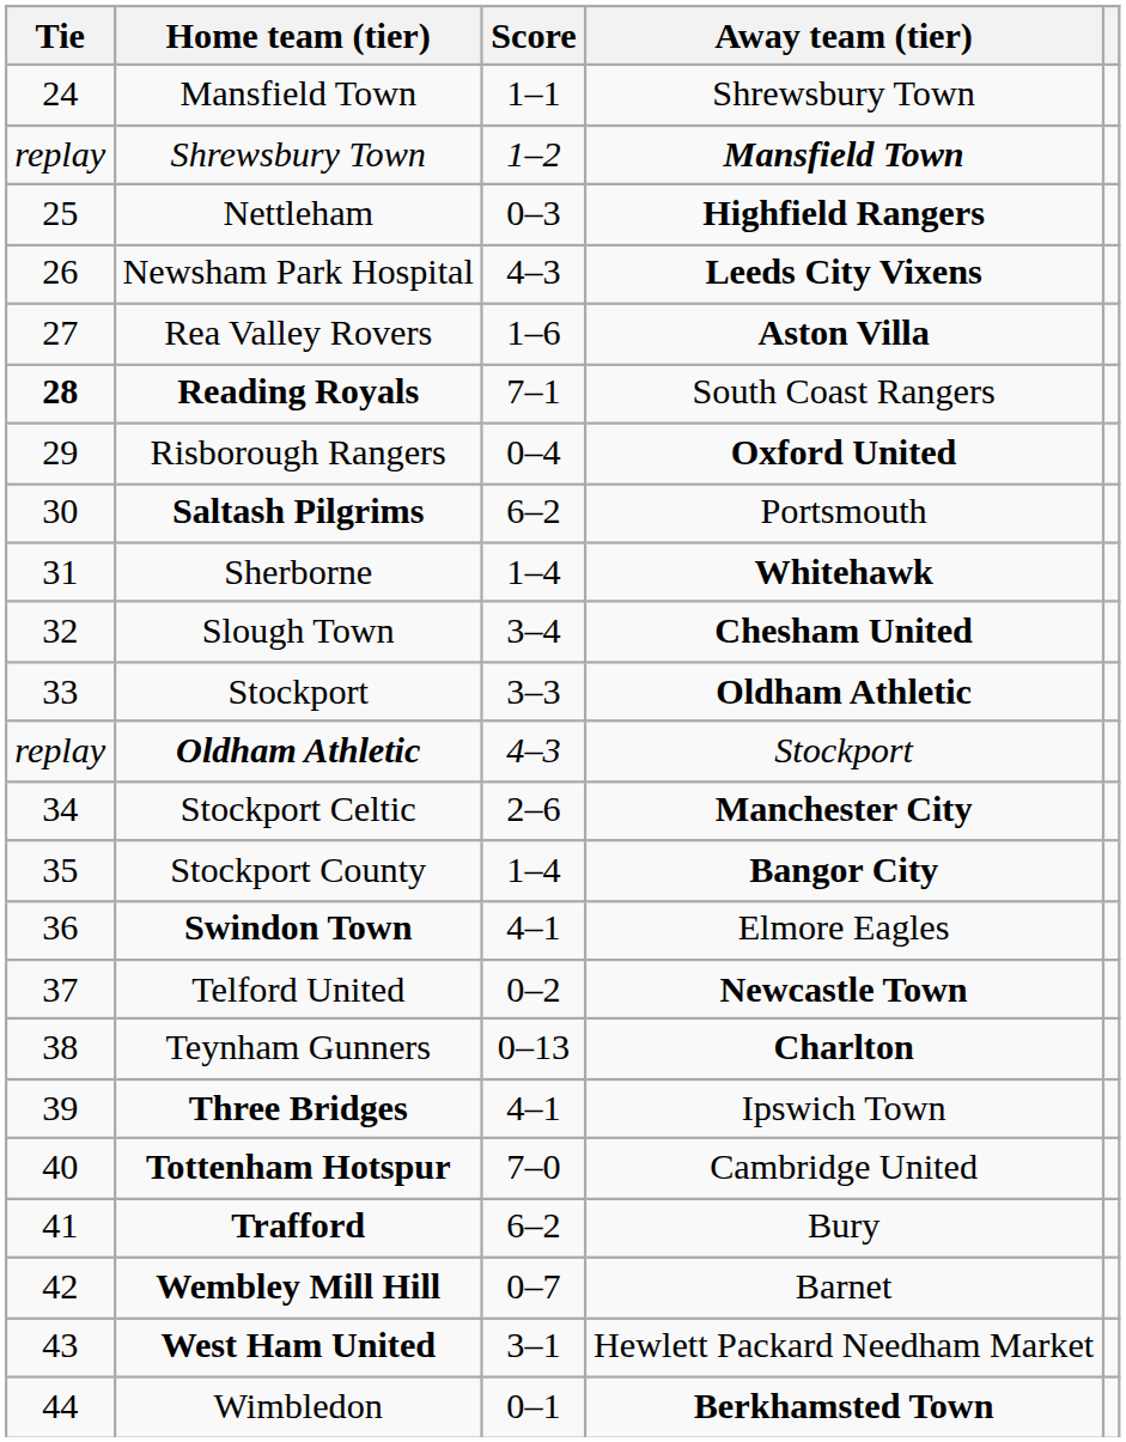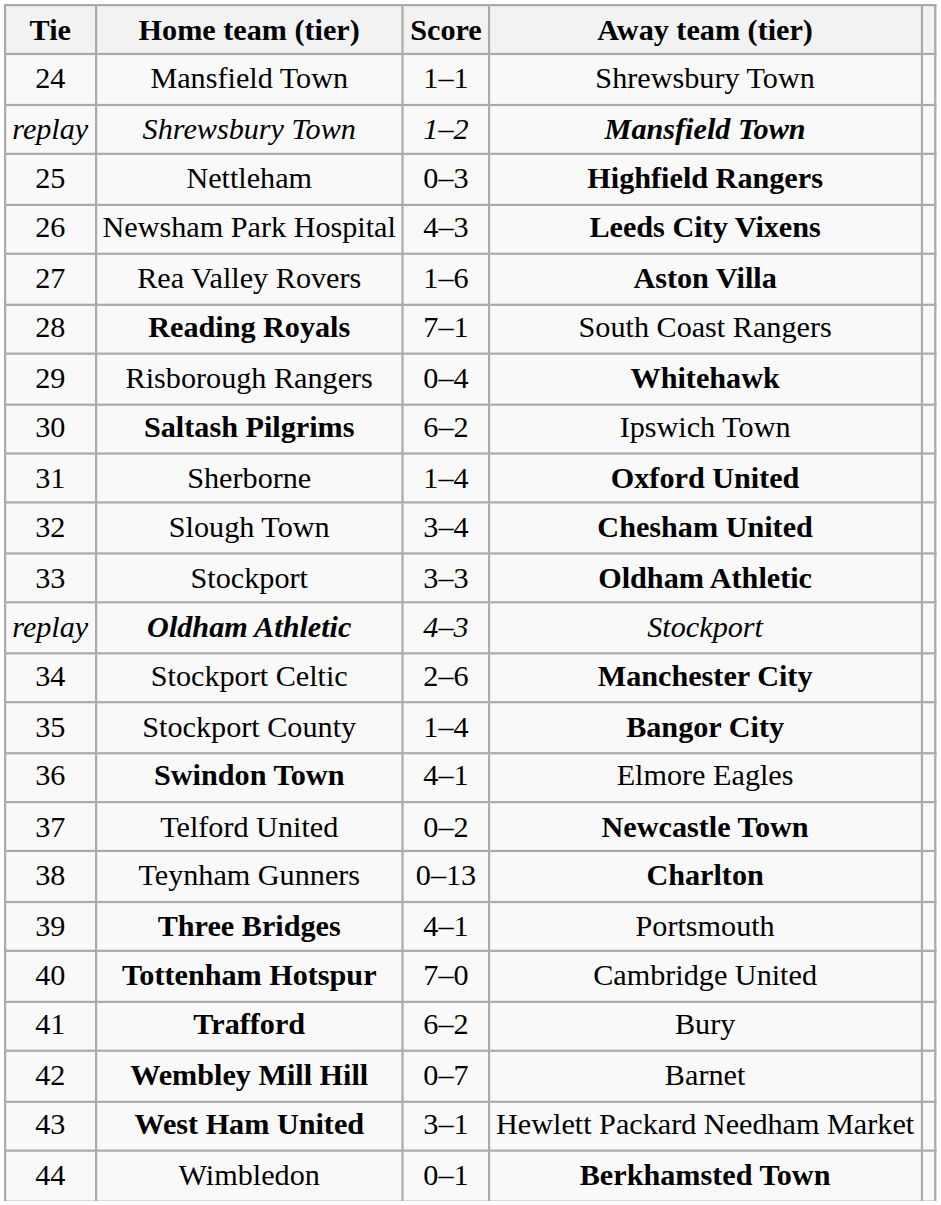 <table class="wikitable" style="text-align:center; font-size:85%">
 <tr>
 <th>Tie</th>
 <th>Home team (tier)</th>
 <th>Score</th>
 <th>Away team (tier)</th>
 <th></th>
 </tr>
 <tr>
 <td align="center">24</td>
 <td>Mansfield Town</td>
 <td align="center">1–1 </td>
 <td>Shrewsbury Town</td>
 <td></td>
 </tr>
 <tr>
 <td align="center"><em>replay</em></td>
 <td><em>Shrewsbury Town</em></td>
 <td align="center"><em>1–2</em></td>
 <td><strong><em>Mansfield Town</em></strong></td>
 <td></td>
 </tr>
 <tr>
 <td align="center">25</td>
 <td>Nettleham</td>
 <td align="center">0–3</td>
 <td><strong>Highfield Rangers</strong></td>
 <td></td>
 </tr>
 <tr>
 <td align="center">26</td>
 <td>Newsham Park Hospital</td>
 <td align="center">4–3</td>
 <td><strong>Leeds City Vixens</strong></td>
 <td></td>
 </tr>
 <tr>
 <td align="center">27</td>
 <td>Rea Valley Rovers</td>
 <td align="center">1–6</td>
 <td><strong>Aston Villa</strong></td>
 <td></td>
 </tr>
 <tr>
-<td align="center"><strong>28</strong></td>
+<td align="center">28</td>
 <td><strong>Reading Royals</strong></td>
 <td align="center">7–1</td>
 <td>South Coast Rangers</td>
 <td></td>
 </tr>
 <tr>
 <td align="center">29</td>
 <td>Risborough Rangers</td>
 <td align="center">0–4</td>
-<td><strong>Oxford United</strong></td>
+<td><strong>Whitehawk</strong></td>
 <td></td>
 </tr>
 <tr>
 <td align="center">30</td>
 <td><strong>Saltash Pilgrims</strong></td>
 <td align="center">6–2</td>
-<td>Portsmouth</td>
+<td>Ipswich Town</td>
 <td></td>
 </tr>
 <tr>
 <td align="center">31</td>
 <td>Sherborne</td>
 <td align="center">1–4</td>
-<td><strong>Whitehawk</strong></td>
+<td><strong>Oxford United</strong></td>
 <td></td>
 </tr>
 <tr>
 <td align="center">32</td>
 <td>Slough Town</td>
 <td align="center">3–4</td>
 <td><strong>Chesham United</strong></td>
 <td></td>
 </tr>
 <tr>
 <td align="center">33</td>
 <td>Stockport</td>
 <td align="center">3–3 </td>
 <td><strong>Oldham Athletic</strong></td>
 <td></td>
 </tr>
 <tr>
 <td align="center"><em>replay</em></td>
 <td><strong><em>Oldham Athletic</em></strong></td>
 <td align="center"><em>4–3</em></td>
 <td><em>Stockport</em></td>
 <td></td>
 </tr>
 <tr>
 <td align="center">34</td>
 <td>Stockport Celtic</td>
 <td align="center">2–6</td>
 <td><strong>Manchester City</strong></td>
 <td></td>
 </tr>
 <tr>
 <td align="center">35</td>
 <td>Stockport County</td>
 <td align="center">1–4</td>
 <td><strong>Bangor City</strong></td>
 <td></td>
 </tr>
 <tr>
 <td align="center">36</td>
 <td><strong>Swindon Town</strong></td>
 <td align="center">4–1</td>
 <td>Elmore Eagles</td>
 <td></td>
 </tr>
 <tr>
 <td align="center">37</td>
 <td>Telford United</td>
 <td align="center">0–2</td>
 <td><strong>Newcastle Town</strong></td>
 <td></td>
 </tr>
 <tr>
 <td align="center">38</td>
 <td>Teynham Gunners</td>
 <td align="center">0–13</td>
 <td><strong>Charlton</strong></td>
 <td></td>
 </tr>
 <tr>
 <td align="center">39</td>
 <td><strong>Three Bridges</strong></td>
 <td align="center">4–1</td>
-<td>Ipswich Town</td>
+<td>Portsmouth</td>
 <td></td>
 </tr>
 <tr>
 <td align="center">40</td>
 <td><strong>Tottenham Hotspur</strong></td>
 <td align="center">7–0</td>
 <td>Cambridge United</td>
 <td></td>
 </tr>
 <tr>
 <td align="center">41</td>
 <td><strong>Trafford</strong></td>
 <td align="center">6–2</td>
 <td>Bury</td>
 <td></td>
 </tr>
 <tr>
 <td align="center">42</td>
 <td><strong>Wembley Mill Hill</strong></td>
 <td align="center">0–7</td>
 <td>Barnet</td>
 <td></td>
 </tr>
 <tr>
 <td align="center">43</td>
 <td><strong>West Ham United</strong></td>
 <td align="center">3–1</td>
 <td>Hewlett Packard Needham Market</td>
 <td></td>
 </tr>
 <tr>
 <td align="center">44</td>
 <td>Wimbledon</td>
 <td align="center">0–1</td>
 <td><strong>Berkhamsted Town</strong></td>
 <td></td>
 </tr>
 </table>
